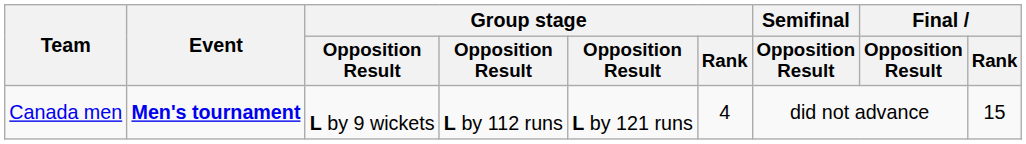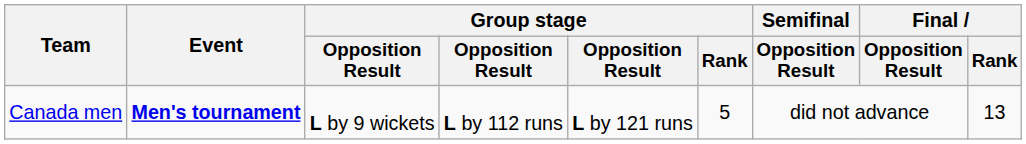 <table class=wikitable style=font-size:90%>
 <tr>
 <th rowspan=2>Team</th>
 <th rowspan=2>Event</th>
 <th colspan=4>Group stage</th>
 <th>Semifinal</th>
 <th colspan=2>Final / </th>
 </tr>
 <tr style=font-size:95%>
 <th>Opposition<br>Result</th>
 <th>Opposition<br>Result</th>
 <th>Opposition<br>Result</th>
 <th>Rank</th>
 <th>Opposition<br>Result</th>
 <th>Opposition<br>Result</th>
 <th>Rank</th>
 </tr>
 <tr align=center>
 <td align=left><a href='#'>Canada men</a></td>
 <td align=left><strong><a href='#'>Men's tournament</a></strong></td>
 <td><br> <strong>L</strong> by 9 wickets</td>
 <td><br> <strong>L</strong> by 112 runs</td>
 <td><br> <strong>L</strong> by 121 runs</td>
-<td>4</td>
+<td>5</td>
 <td colspan=2>did not advance</td>
-<td>15</td>
+<td>13</td>
 </tr>
 </table>
